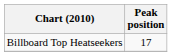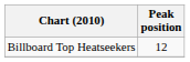 <table class="wikitable">
 <tr>
 <th align="left">Chart (2010)</th>
 <th align="left">Peak<br>position</th>
 </tr>
 <tr>
 <td align="left">Billboard Top Heatseekers</td>
-<td align="center">17</td>
+<td align="center">12</td>
 </tr>
 <tr>
 </tr>
 </table>
